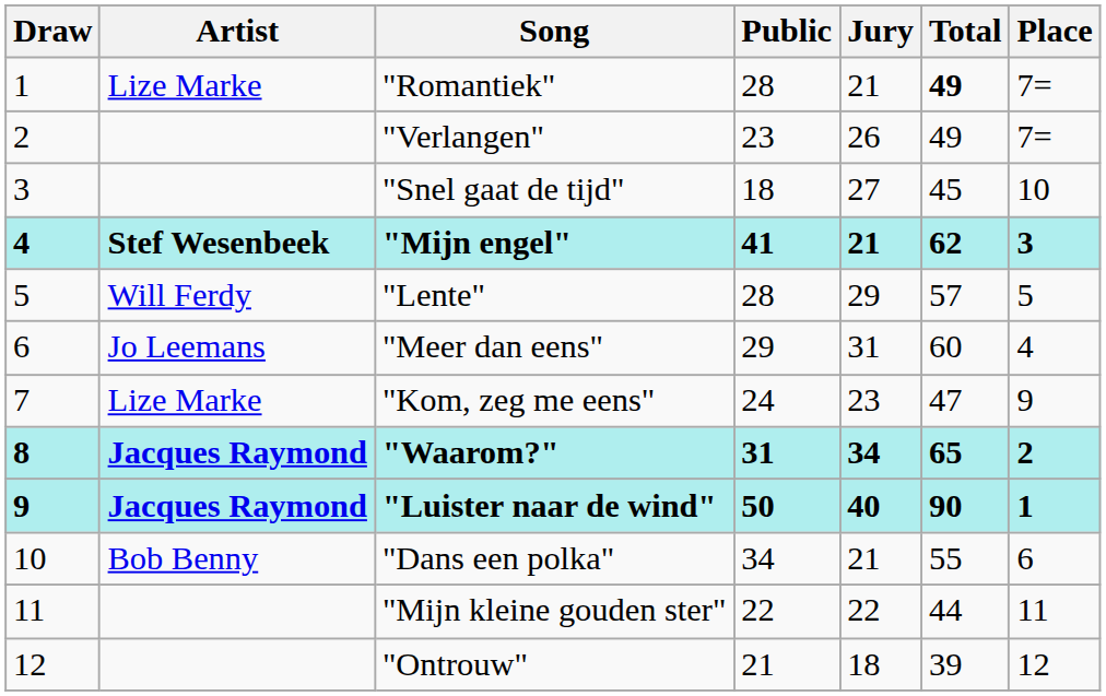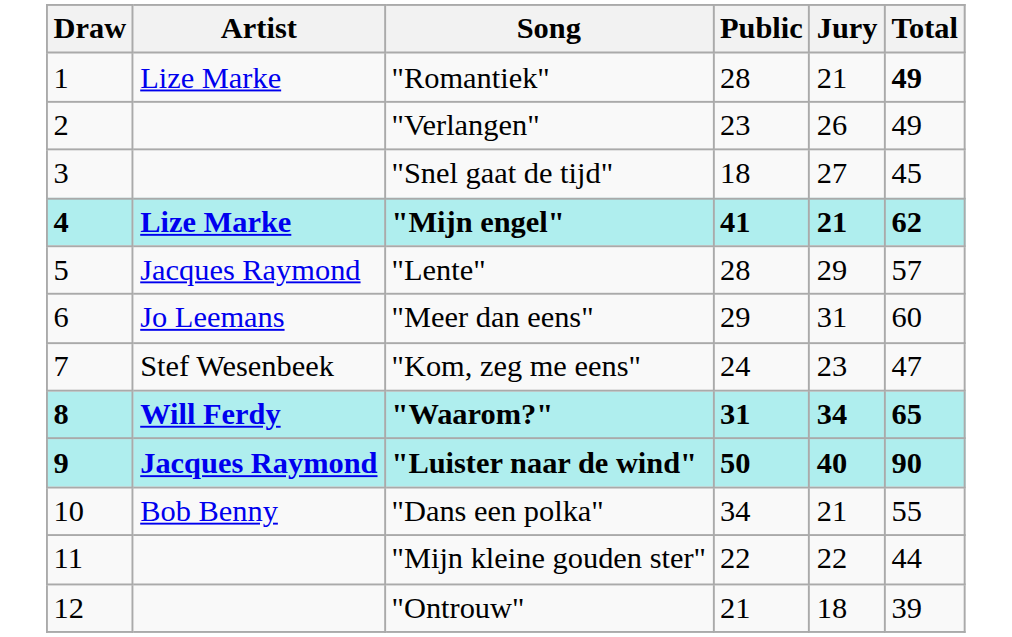 <table class="sortable wikitable" style="margin: 1em auto 1em auto">
 <tr bgcolor="#CCCCCC">
 <th>Draw</th>
 <th>Artist</th>
 <th>Song</th>
 <th>Public</th>
 <th>Jury</th>
 <th>Total</th>
-<th>Place</th>
 </tr>
 <tr>
 <td>1</td>
 <td><a href='#'>Lize Marke</a></td>
 <td>"Romantiek"</td>
 <td>28</td>
 <td>21</td>
 <td><strong>49</strong></td>
-<td>7=</td>
 </tr>
 <tr>
 <td>2</td>
 <td></td>
 <td>"Verlangen"</td>
 <td>23</td>
 <td>26</td>
 <td>49</td>
-<td>7=</td>
 </tr>
 <tr>
 <td>3</td>
 <td></td>
 <td>"Snel gaat de tijd"</td>
 <td>18</td>
 <td>27</td>
 <td>45</td>
-<td>10</td>
 </tr>
 <tr style="background:paleturquoise;font-weight:bold;">
 <td>4</td>
-<td>Stef Wesenbeek</td>
+<td><a href='#'>Lize Marke</a></td>
 <td>"Mijn engel"</td>
 <td>41</td>
 <td>21</td>
 <td>62</td>
-<td>3</td>
 </tr>
 <tr>
 <td>5</td>
-<td><a href='#'>Will Ferdy</a></td>
+<td><a href='#'>Jacques Raymond</a></td>
 <td>"Lente"</td>
 <td>28</td>
 <td>29</td>
 <td>57</td>
-<td>5</td>
 </tr>
 <tr>
 <td>6</td>
 <td><a href='#'>Jo Leemans</a></td>
 <td>"Meer dan eens"</td>
 <td>29</td>
 <td>31</td>
 <td>60</td>
-<td>4</td>
 </tr>
 <tr>
 <td>7</td>
-<td><a href='#'>Lize Marke</a></td>
+<td>Stef Wesenbeek</td>
 <td>"Kom, zeg me eens"</td>
 <td>24</td>
 <td>23</td>
 <td>47</td>
-<td>9</td>
 </tr>
 <tr style="background:paleturquoise;font-weight:bold;">
 <td>8</td>
-<td><a href='#'>Jacques Raymond</a></td>
+<td><a href='#'>Will Ferdy</a></td>
 <td>"Waarom?"</td>
 <td>31</td>
 <td>34</td>
 <td>65</td>
-<td>2</td>
 </tr>
 <tr style="background:paleturquoise;font-weight:bold;">
 <td>9</td>
 <td><a href='#'>Jacques Raymond</a></td>
 <td>"Luister naar de wind"</td>
 <td>50</td>
 <td>40</td>
 <td>90</td>
-<td>1</td>
 </tr>
 <tr>
 <td>10</td>
 <td><a href='#'>Bob Benny</a></td>
 <td>"Dans een polka"</td>
 <td>34</td>
 <td>21</td>
 <td>55</td>
-<td>6</td>
 </tr>
 <tr>
 <td>11</td>
 <td></td>
 <td>"Mijn kleine gouden ster"</td>
 <td>22</td>
 <td>22</td>
 <td>44</td>
-<td>11</td>
 </tr>
 <tr>
 <td>12</td>
 <td></td>
 <td>"Ontrouw"</td>
 <td>21</td>
 <td>18</td>
 <td>39</td>
-<td>12</td>
 </tr>
 </table>
